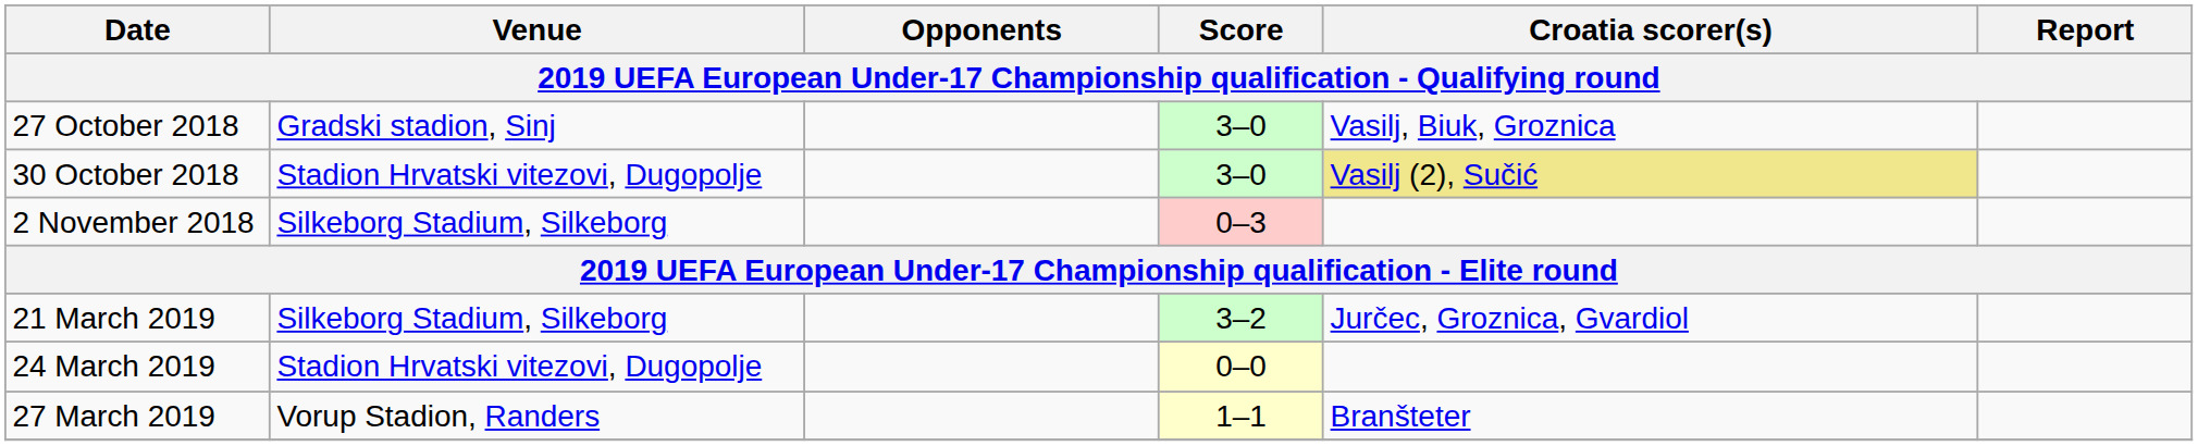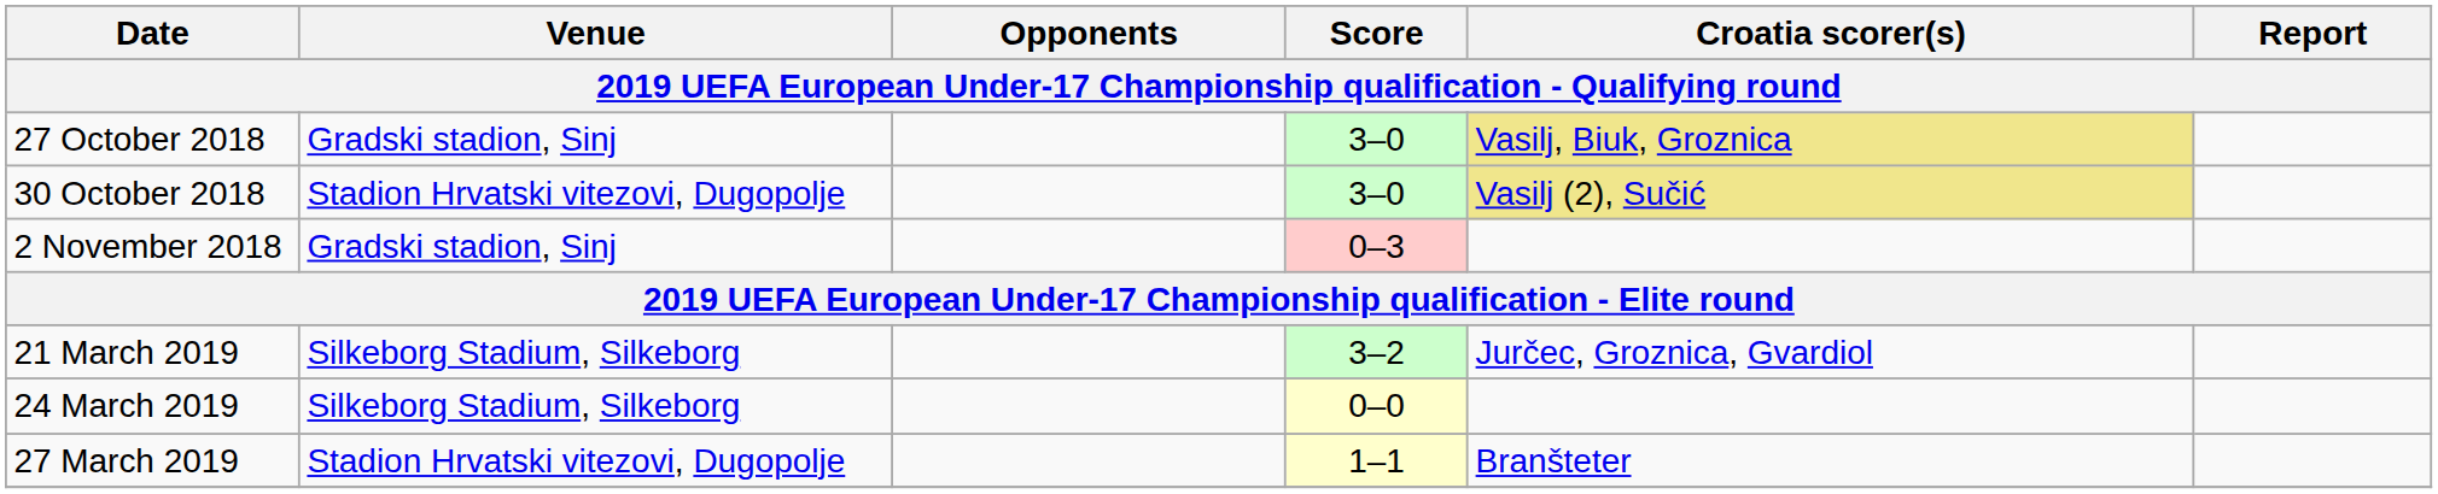 <table class="wikitable" style="font-size:95%;">
 <tr>
 <th width=125>Date</th>
 <th width=260>Venue</th>
 <th width=170>Opponents</th>
 <th width= 75>Score</th>
 <th width=320>Croatia scorer(s)</th>
 <th width=100>Report</th>
 </tr>
 <tr>
 <th colspan=7><a href='#'>2019 UEFA European Under-17 Championship qualification - Qualifying round</a></th>
 </tr>
 <tr>
 <td>27 October 2018</td>
 <td><a href='#'>Gradski stadion</a>, <a href='#'>Sinj</a></td>
 <td></td>
 <td align=center bgcolor=#CCFFCC>3–0</td>
-<td><a href='#'>Vasilj</a>, <a href='#'>Biuk</a>, <a href='#'>Groznica</a></td>
+<td style="background: khaki;"><a href='#'>Vasilj</a>, <a href='#'>Biuk</a>, <a href='#'>Groznica</a></td>
 <td></td>
 </tr>
 <tr>
 <td>30 October 2018</td>
 <td><a href='#'>Stadion Hrvatski vitezovi</a>, <a href='#'>Dugopolje</a></td>
 <td></td>
 <td align=center bgcolor=#CCFFCC>3–0</td>
 <td style="background: khaki;"><a href='#'>Vasilj</a> (2), <a href='#'>Sučić</a></td>
 <td></td>
 </tr>
 <tr>
 <td>2 November 2018</td>
-<td><a href='#'>Silkeborg Stadium</a>, <a href='#'>Silkeborg</a></td>
+<td><a href='#'>Gradski stadion</a>, <a href='#'>Sinj</a></td>
 <td></td>
 <td align=center bgcolor=#FFCCCC>0–3</td>
 <td></td>
 <td></td>
 </tr>
 <tr>
 <th colspan=7><a href='#'>2019 UEFA European Under-17 Championship qualification - Elite round</a></th>
 </tr>
 <tr>
 <td>21 March 2019</td>
 <td><a href='#'>Silkeborg Stadium</a>, <a href='#'>Silkeborg</a></td>
 <td></td>
 <td align=center bgcolor=#CCFFCC>3–2</td>
 <td><a href='#'>Jurčec</a>, <a href='#'>Groznica</a>, <a href='#'>Gvardiol</a></td>
 <td></td>
 </tr>
 <tr>
 <td>24 March 2019</td>
-<td><a href='#'>Stadion Hrvatski vitezovi</a>, <a href='#'>Dugopolje</a></td>
+<td><a href='#'>Silkeborg Stadium</a>, <a href='#'>Silkeborg</a></td>
 <td></td>
 <td align=center bgcolor=#FFFFCC>0–0</td>
 <td></td>
 <td></td>
 </tr>
 <tr>
 <td>27 March 2019</td>
-<td>Vorup Stadion, <a href='#'>Randers</a></td>
+<td><a href='#'>Stadion Hrvatski vitezovi</a>, <a href='#'>Dugopolje</a></td>
 <td></td>
 <td align=center bgcolor=#FFFFCC>1–1</td>
 <td><a href='#'>Branšteter</a></td>
 <td></td>
 </tr>
 <tr>
 </tr>
 </table>
